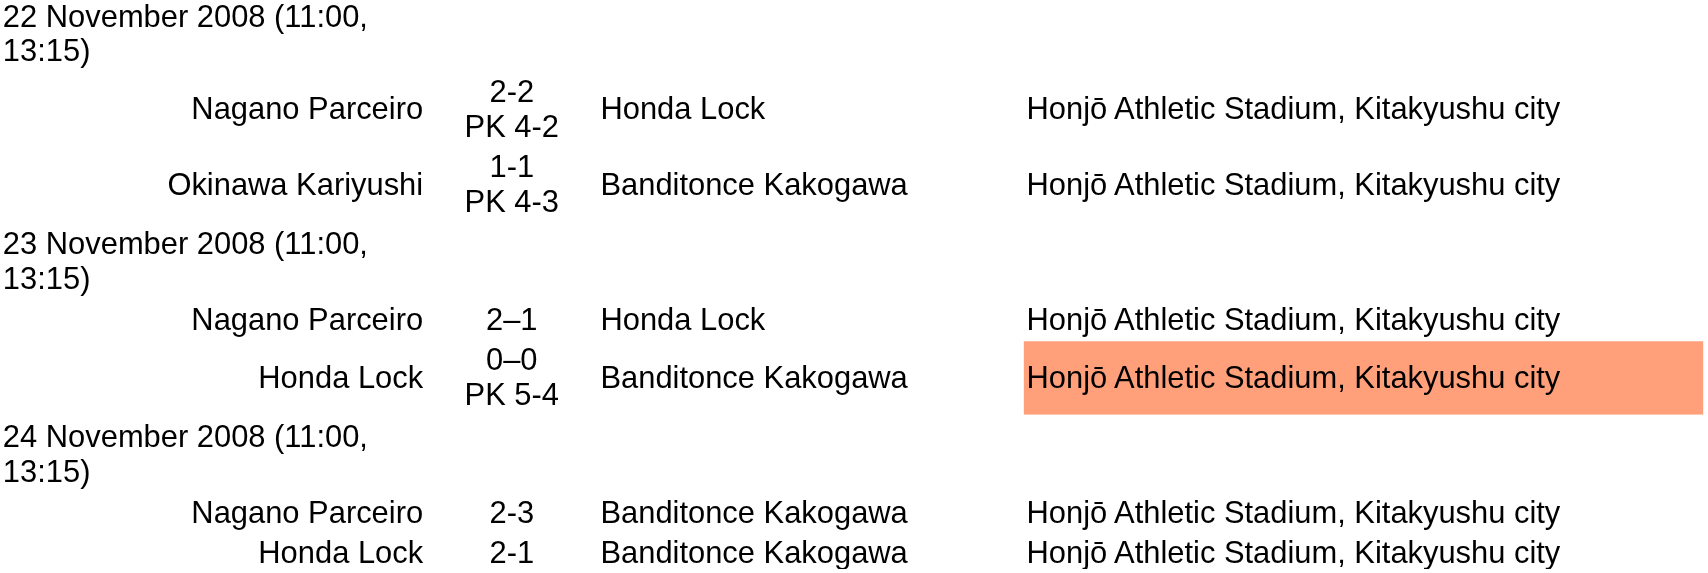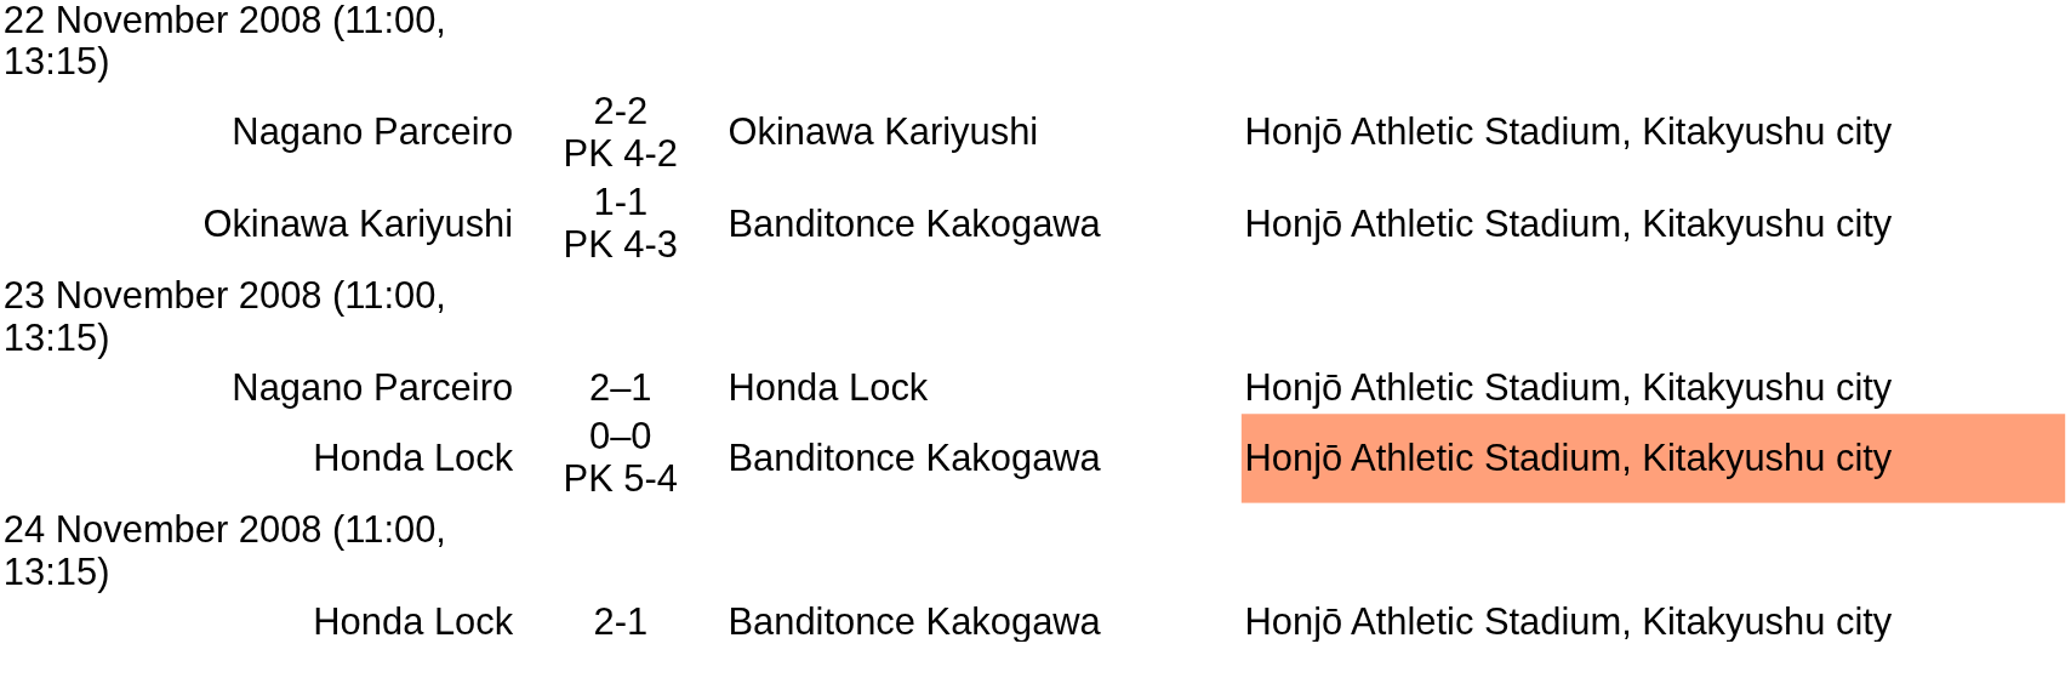 <table style="width:100%;" cellspacing="1">
 <tr>
 <th width=25%></th>
 <th width=10%></th>
 <th width=25%></th>
 </tr>
 <tr>
 <td>22 November 2008 (11:00, 13:15)</td>
 </tr>
 <tr>
 <td align=right>Nagano Parceiro</td>
 <td align=center>2-2<br>PK 4-2</td>
-<td>Honda Lock</td>
+<td>Okinawa Kariyushi</td>
 <td>Honjō Athletic Stadium, Kitakyushu city</td>
 </tr>
 <tr>
 <td align=right>Okinawa Kariyushi</td>
 <td align=center>1-1<br>PK 4-3</td>
 <td>Banditonce Kakogawa</td>
 <td>Honjō Athletic Stadium, Kitakyushu city</td>
 </tr>
 <tr>
 </tr>
 <tr>
 <td>23 November 2008 (11:00, 13:15)</td>
 </tr>
 <tr>
 <td align=right>Nagano Parceiro</td>
 <td align=center>2–1</td>
 <td>Honda Lock</td>
 <td>Honjō Athletic Stadium, Kitakyushu city</td>
 </tr>
 <tr>
 <td align=right>Honda Lock</td>
 <td align=center>0–0<br>PK 5-4</td>
 <td>Banditonce Kakogawa</td>
 <td style="background: lightsalmon;">Honjō Athletic Stadium, Kitakyushu city</td>
 </tr>
 <tr>
 </tr>
 <tr>
 <td>24 November 2008 (11:00, 13:15)</td>
 </tr>
 <tr>
-<td align=right>Nagano Parceiro</td>
-<td align=center>2-3</td>
-<td>Banditonce Kakogawa</td>
-<td>Honjō Athletic Stadium, Kitakyushu city</td>
-</tr>
-<tr>
 <td align=right>Honda Lock</td>
 <td align=center>2-1</td>
 <td>Banditonce Kakogawa</td>
 <td>Honjō Athletic Stadium, Kitakyushu city</td>
 </tr>
 </table>
